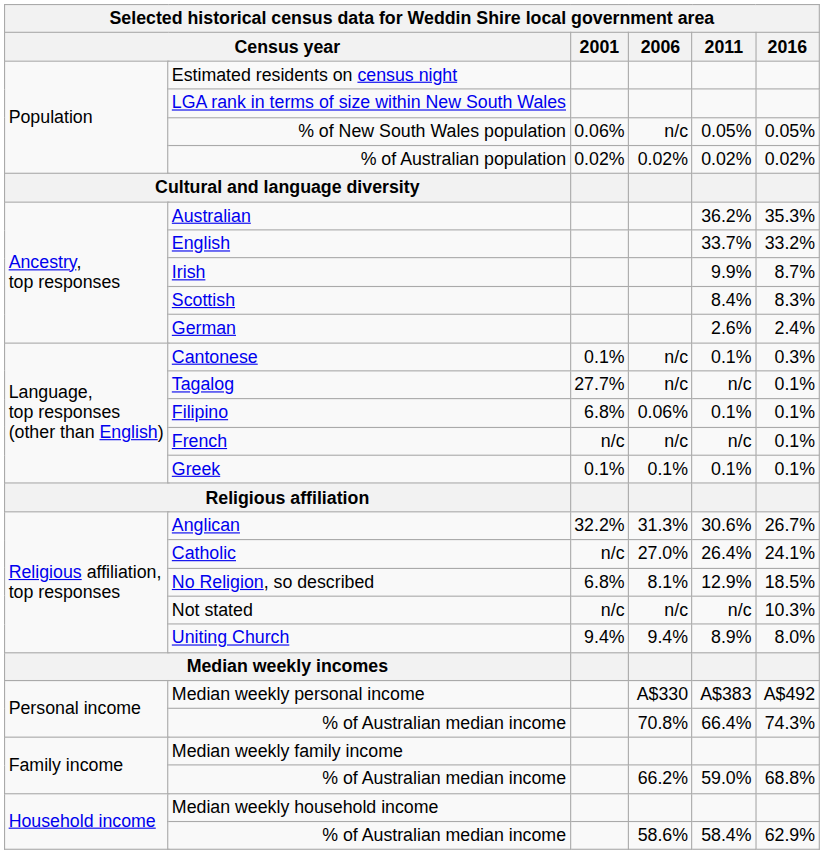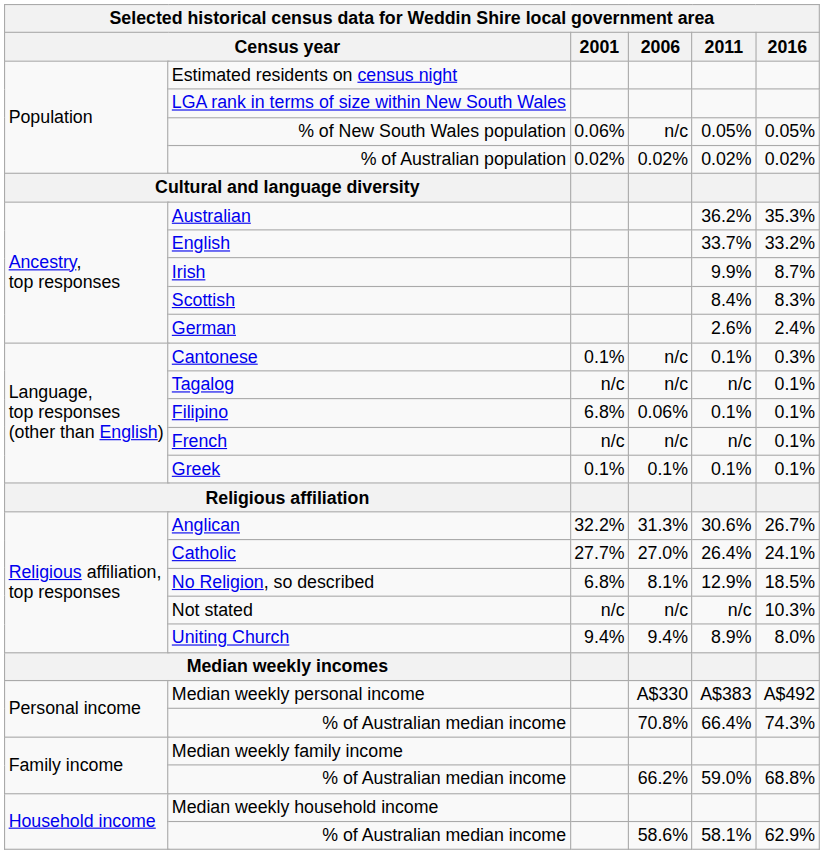 <table class="wikitable">
 <tr>
 <th colspan=7>Selected historical census data for Weddin Shire local government area</th>
 </tr>
 <tr>
 <th colspan=3>Census year</th>
 <th>2001</th>
 <th>2006</th>
 <th>2011</th>
 <th>2016</th>
 </tr>
 <tr>
 <td rowspan=4 colspan="2">Population</td>
 <td>Estimated residents on <a href='#'>census night</a></td>
 <td align="right"></td>
 <td align="right"> </td>
 <td align="right"> </td>
 <td align="right"> </td>
 </tr>
 <tr>
 <td align="right"><a href='#'>LGA rank in terms of size within New South Wales</a></td>
 <td align="right"></td>
 <td align="right"></td>
 <td align="right"></td>
 <td align="right"> </td>
 </tr>
 <tr>
 <td align="right">% of New South Wales population</td>
 <td align="right">0.06%</td>
 <td align="right"> n/c</td>
 <td align="right"> 0.05%</td>
 <td align="right"> 0.05%</td>
 </tr>
 <tr>
 <td align="right">% of Australian population</td>
 <td align="right">0.02%</td>
 <td align="right"> 0.02%</td>
 <td align="right"> 0.02%</td>
 <td align="right"> 0.02%</td>
 </tr>
 <tr>
 <th colspan=3>Cultural and language diversity</th>
 <th></th>
 <th></th>
 <th></th>
 <th></th>
 </tr>
 <tr>
 <td rowspan=5 colspan=2><a href='#'>Ancestry</a>,<br>top responses</td>
 <td><a href='#'>Australian</a></td>
 <td align="right"></td>
 <td align="right"></td>
 <td align="right">36.2%</td>
 <td align="right"> 35.3%</td>
 </tr>
 <tr>
 <td><a href='#'>English</a></td>
 <td align="right"></td>
 <td align="right"></td>
 <td align="right">33.7%</td>
 <td align="right"> 33.2%</td>
 </tr>
 <tr>
 <td><a href='#'>Irish</a></td>
 <td align="right"></td>
 <td align="right"></td>
 <td align="right">9.9%</td>
 <td align="right"> 8.7%</td>
 </tr>
 <tr>
 <td><a href='#'>Scottish</a></td>
 <td align="right"></td>
 <td align="right"></td>
 <td align="right">8.4%</td>
 <td align="right"> 8.3%</td>
 </tr>
 <tr>
 <td><a href='#'>German</a></td>
 <td align="right"></td>
 <td align="right"></td>
 <td align="right">2.6%</td>
 <td align="right"> 2.4%</td>
 </tr>
 <tr>
 <td rowspan=5 colspan=2>Language,<br>top responses<br>(other than <a href='#'>English</a>)</td>
 <td><a href='#'>Cantonese</a></td>
 <td align="right">0.1%</td>
 <td align="right"> n/c</td>
 <td align="right"> 0.1%</td>
 <td align="right"> 0.3%</td>
 </tr>
 <tr>
 <td><a href='#'>Tagalog</a></td>
-<td align="right">27.7%</td>
+<td align="right">n/c</td>
 <td align="right"> n/c</td>
 <td align="right"> n/c</td>
 <td align="right"> 0.1%</td>
 </tr>
 <tr>
 <td><a href='#'>Filipino</a></td>
 <td align="right">6.8%</td>
 <td align="right"> 0.06%</td>
 <td align="right"> 0.1%</td>
 <td align="right"> 0.1%</td>
 </tr>
 <tr>
 <td><a href='#'>French</a></td>
 <td align="right">n/c</td>
 <td align="right"> n/c</td>
 <td align="right"> n/c</td>
 <td align="right"> 0.1%</td>
 </tr>
 <tr>
 <td><a href='#'>Greek</a></td>
 <td align="right">0.1%</td>
 <td align="right"> 0.1%</td>
 <td align="right"> 0.1%</td>
 <td align="right"> 0.1%</td>
 </tr>
 <tr>
 <th colspan=3>Religious affiliation</th>
 <th></th>
 <th></th>
 <th></th>
 <th></th>
 </tr>
 <tr>
 <td rowspan=5 colspan=2><a href='#'>Religious</a> affiliation,<br>top responses</td>
 <td><a href='#'>Anglican</a></td>
 <td align="right">32.2%</td>
 <td align="right"> 31.3%</td>
 <td align="right"> 30.6%</td>
 <td align="right"> 26.7%</td>
 </tr>
 <tr>
 <td><a href='#'>Catholic</a></td>
-<td align="right">n/c</td>
+<td align="right">27.7%</td>
 <td align="right"> 27.0%</td>
 <td align="right"> 26.4%</td>
 <td align="right"> 24.1%</td>
 </tr>
 <tr>
 <td><a href='#'>No Religion</a>, so described</td>
 <td align="right">6.8%</td>
 <td align="right"> 8.1%</td>
 <td align="right"> 12.9%</td>
 <td align="right"> 18.5%</td>
 </tr>
 <tr>
 <td>Not stated</td>
 <td align="right">n/c</td>
 <td align="right"> n/c</td>
 <td align="right"> n/c</td>
 <td align="right"> 10.3%</td>
 </tr>
 <tr>
 <td><a href='#'>Uniting Church</a></td>
 <td align="right">9.4%</td>
 <td align="right"> 9.4%</td>
 <td align="right"> 8.9%</td>
 <td align="right"> 8.0%</td>
 </tr>
 <tr>
 <th colspan=3>Median weekly incomes</th>
 <th></th>
 <th></th>
 <th></th>
 <th></th>
 </tr>
 <tr>
 <td rowspan=2 colspan=2>Personal income</td>
 <td>Median weekly personal income</td>
 <td align="right"></td>
 <td align="right">A$330</td>
 <td align="right">A$383</td>
 <td align="right">A$492</td>
 </tr>
 <tr>
 <td align="right">% of Australian median income</td>
 <td align="right"></td>
 <td align="right">70.8%</td>
 <td align="right"> 66.4%</td>
 <td align="right"> 74.3%</td>
 </tr>
 <tr>
 <td rowspan=2 colspan=2>Family income</td>
 <td>Median weekly family income</td>
 <td align="right"></td>
 <td align="right"></td>
 <td align="right"></td>
 <td align="right"></td>
 </tr>
 <tr>
 <td align="right">% of Australian median income</td>
 <td align="right"></td>
 <td align="right">66.2%</td>
 <td align="right"> 59.0%</td>
 <td align="right"> 68.8%</td>
 </tr>
 <tr>
 <td rowspan=2 colspan=2><a href='#'>Household income</a></td>
 <td>Median weekly household income</td>
 <td align="right"></td>
 <td align="right"></td>
 <td align="right"></td>
 <td align="right"></td>
 </tr>
 <tr>
 <td align="right">% of Australian median income</td>
 <td align="right"></td>
 <td align="right">58.6%</td>
-<td align="right"> 58.4%</td>
+<td align="right"> 58.1%</td>
 <td align="right"> 62.9%</td>
 </tr>
 </table>
